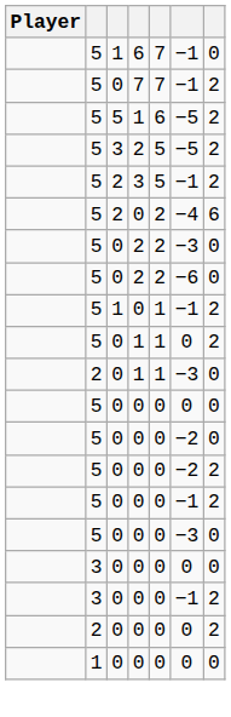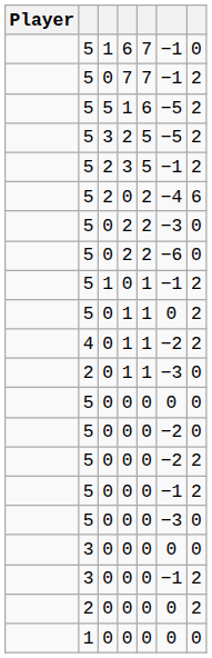 <table class="wikitable sortable" style="text-align:center;">
 <tr>
 <th>Player</th>
 <th></th>
 <th></th>
 <th></th>
 <th></th>
 <th data-sort-type="number"></th>
 <th></th>
 </tr>
 <tr>
 <td></td>
 <td>5</td>
 <td>1</td>
 <td>6</td>
 <td>7</td>
 <td>−1</td>
 <td>0</td>
 </tr>
 <tr>
 <td></td>
 <td>5</td>
 <td>0</td>
 <td>7</td>
 <td>7</td>
 <td>−1</td>
 <td>2</td>
 </tr>
 <tr>
 <td></td>
 <td>5</td>
 <td>5</td>
 <td>1</td>
 <td>6</td>
 <td>−5</td>
 <td>2</td>
 </tr>
 <tr>
 <td></td>
 <td>5</td>
 <td>3</td>
 <td>2</td>
 <td>5</td>
 <td>−5</td>
 <td>2</td>
 </tr>
 <tr>
 <td></td>
 <td>5</td>
 <td>2</td>
 <td>3</td>
 <td>5</td>
 <td>−1</td>
 <td>2</td>
 </tr>
 <tr>
 <td></td>
 <td>5</td>
 <td>2</td>
 <td>0</td>
 <td>2</td>
 <td>−4</td>
 <td>6</td>
 </tr>
 <tr>
 <td></td>
 <td>5</td>
 <td>0</td>
 <td>2</td>
 <td>2</td>
 <td>−3</td>
 <td>0</td>
 </tr>
 <tr>
 <td></td>
 <td>5</td>
 <td>0</td>
 <td>2</td>
 <td>2</td>
 <td>−6</td>
 <td>0</td>
 </tr>
 <tr>
 <td></td>
 <td>5</td>
 <td>1</td>
 <td>0</td>
 <td>1</td>
 <td>−1</td>
 <td>2</td>
 </tr>
 <tr>
 <td></td>
 <td>5</td>
 <td>0</td>
 <td>1</td>
 <td>1</td>
 <td>0</td>
 <td>2</td>
 </tr>
 <tr>
 <td></td>
+<td>4</td>
+<td>0</td>
+<td>1</td>
+<td>1</td>
+<td>−2</td>
+<td>2</td>
+</tr>
+<tr>
+<td></td>
 <td>2</td>
 <td>0</td>
 <td>1</td>
 <td>1</td>
 <td>−3</td>
 <td>0</td>
 </tr>
 <tr>
 <td></td>
 <td>5</td>
 <td>0</td>
 <td>0</td>
 <td>0</td>
 <td>0</td>
 <td>0</td>
 </tr>
 <tr>
 <td></td>
 <td>5</td>
 <td>0</td>
 <td>0</td>
 <td>0</td>
 <td>−2</td>
 <td>0</td>
 </tr>
 <tr>
 <td></td>
 <td>5</td>
 <td>0</td>
 <td>0</td>
 <td>0</td>
 <td>−2</td>
 <td>2</td>
 </tr>
 <tr>
 <td></td>
 <td>5</td>
 <td>0</td>
 <td>0</td>
 <td>0</td>
 <td>−1</td>
 <td>2</td>
 </tr>
 <tr>
 <td></td>
 <td>5</td>
 <td>0</td>
 <td>0</td>
 <td>0</td>
 <td>−3</td>
 <td>0</td>
 </tr>
 <tr>
 <td></td>
 <td>3</td>
 <td>0</td>
 <td>0</td>
 <td>0</td>
 <td>0</td>
 <td>0</td>
 </tr>
 <tr>
 <td></td>
 <td>3</td>
 <td>0</td>
 <td>0</td>
 <td>0</td>
 <td>−1</td>
 <td>2</td>
 </tr>
 <tr>
 <td></td>
 <td>2</td>
 <td>0</td>
 <td>0</td>
 <td>0</td>
 <td>0</td>
 <td>2</td>
 </tr>
 <tr>
 <td></td>
 <td>1</td>
 <td>0</td>
 <td>0</td>
 <td>0</td>
 <td>0</td>
 <td>0</td>
 </tr>
 </table>
